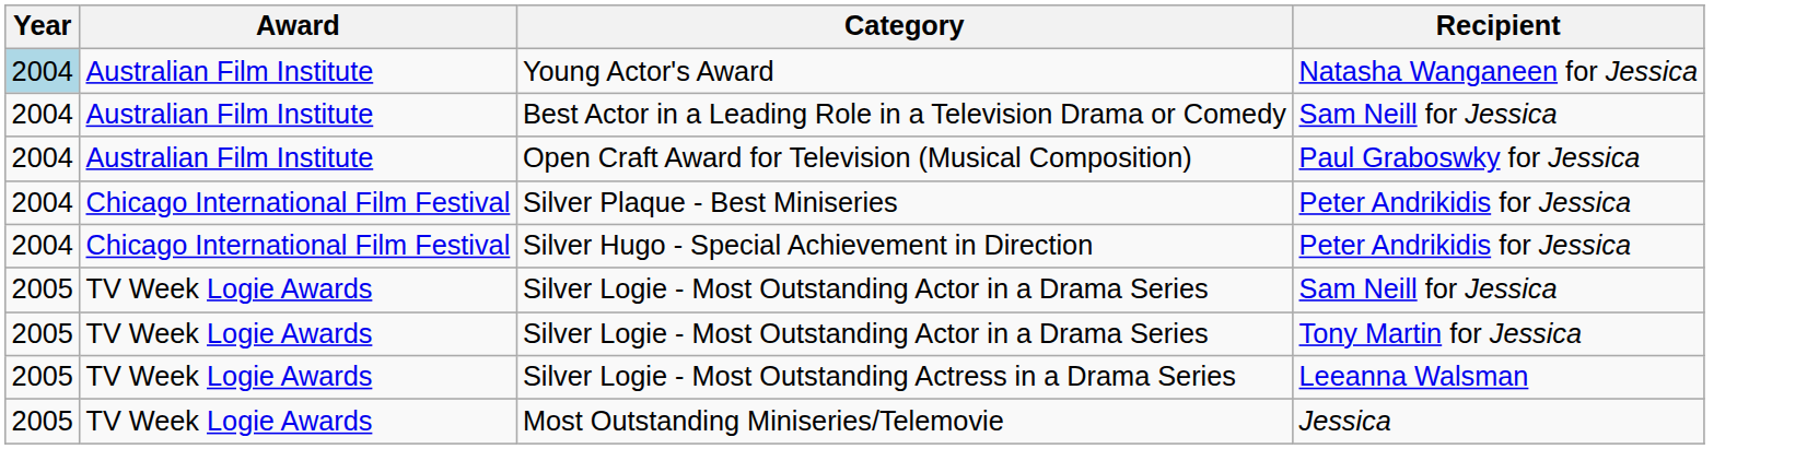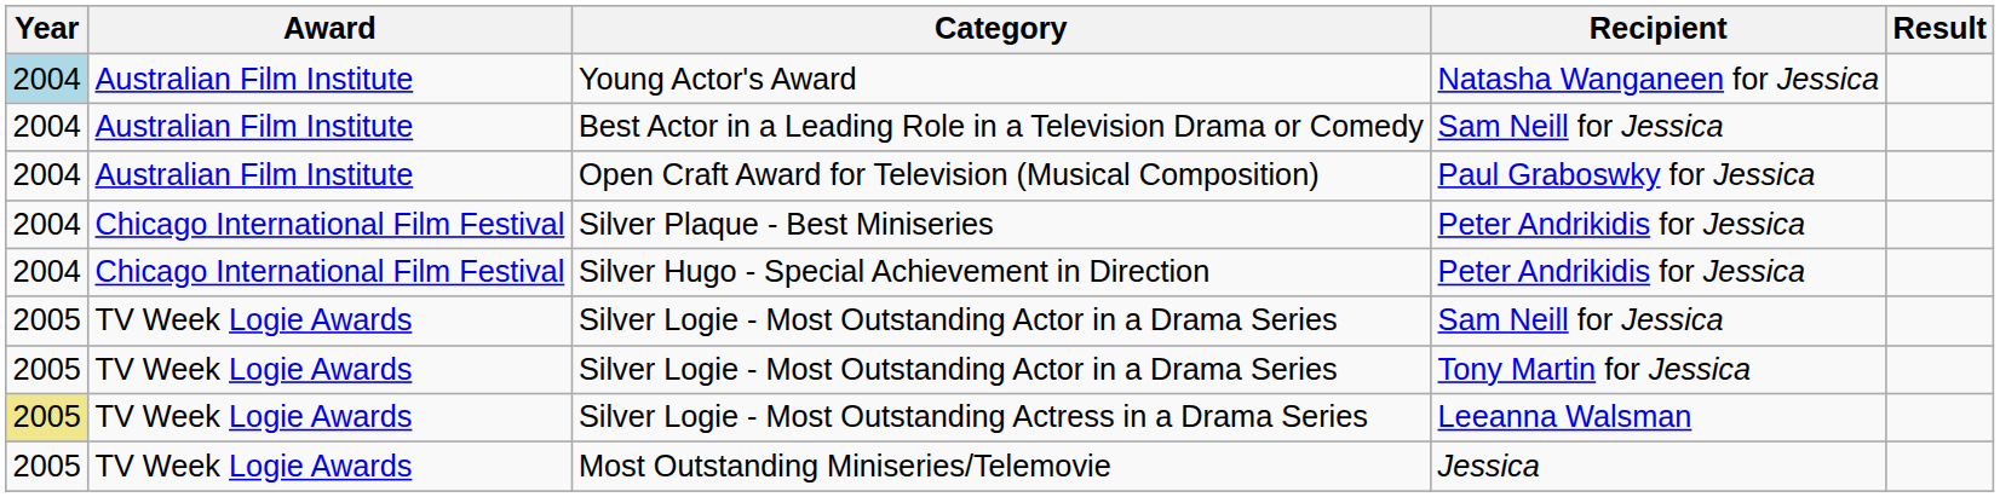 <table class="wikitable sortable">
 <tr>
 <th>Year</th>
 <th>Award</th>
 <th>Category</th>
 <th>Recipient</th>
+<th>Result</th>
 </tr>
 <tr>
 <td style="background: lightblue;">2004</td>
 <td><a href='#'>Australian Film Institute</a></td>
 <td>Young Actor's Award</td>
 <td><a href='#'>Natasha Wanganeen</a> for <em>Jessica</em></td>
+<td></td>
 </tr>
 <tr>
 <td>2004</td>
 <td><a href='#'>Australian Film Institute</a></td>
 <td>Best Actor in a Leading Role in a Television Drama or Comedy</td>
 <td><a href='#'>Sam Neill</a> for <em>Jessica</em></td>
+<td></td>
 </tr>
 <tr>
 <td>2004</td>
 <td><a href='#'>Australian Film Institute</a></td>
 <td>Open Craft Award for Television (Musical Composition)</td>
 <td><a href='#'>Paul Graboswky</a> for <em>Jessica</em></td>
+<td></td>
 </tr>
 <tr>
 <td>2004</td>
 <td><a href='#'>Chicago International Film Festival</a></td>
 <td>Silver Plaque - Best Miniseries</td>
 <td><a href='#'>Peter Andrikidis</a> for <em>Jessica</em></td>
+<td></td>
 </tr>
 <tr>
 <td>2004</td>
 <td><a href='#'>Chicago International Film Festival</a></td>
 <td>Silver Hugo - Special Achievement in Direction</td>
 <td><a href='#'>Peter Andrikidis</a> for <em>Jessica</em></td>
+<td></td>
 </tr>
 <tr>
 <td>2005</td>
 <td>TV Week <a href='#'>Logie Awards</a></td>
 <td>Silver Logie - Most Outstanding Actor in a Drama Series</td>
 <td><a href='#'>Sam Neill</a> for <em>Jessica</em></td>
+<td></td>
 </tr>
 <tr>
 <td>2005</td>
 <td>TV Week <a href='#'>Logie Awards</a></td>
 <td>Silver Logie - Most Outstanding Actor in a Drama Series</td>
 <td><a href='#'>Tony Martin</a> for <em>Jessica</em></td>
+<td></td>
 </tr>
 <tr>
-<td>2005</td>
+<td style="background: khaki;">2005</td>
 <td>TV Week <a href='#'>Logie Awards</a></td>
 <td>Silver Logie - Most Outstanding Actress in a Drama Series</td>
 <td><a href='#'>Leeanna Walsman</a></td>
+<td></td>
 </tr>
 <tr>
 <td>2005</td>
 <td>TV Week <a href='#'>Logie Awards</a></td>
 <td>Most Outstanding Miniseries/Telemovie</td>
 <td><em>Jessica</em></td>
+<td></td>
 </tr>
 </table>
